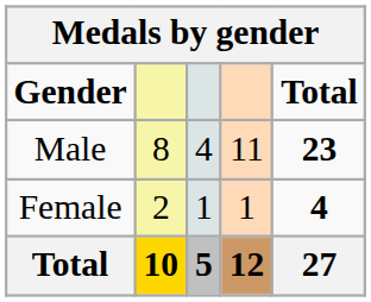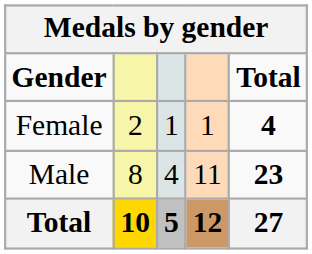 <table class="wikitable" style="font-size:85%; float:right">
 <tr style="background:#efefef;">
 <th colspan=5>Medals by gender</th>
 </tr>
 <tr align=center>
 <td><strong>Gender</strong></td>
 <td bgcolor=#F7F6A8></td>
 <td bgcolor=#DCE5E5></td>
 <td bgcolor=#FFDAB9></td>
 <td><strong>Total</strong></td>
 </tr>
 <tr align=center>
+<td>Female</td>
+<td style="background:#F7F6A8;">2</td>
+<td style="background:#DCE5E5;">1</td>
+<td style="background:#FFDAB9;">1</td>
+<td><strong>4</strong></td>
+</tr>
+<tr align=center>
 <td>Male</td>
 <td style="background:#F7F6A8;">8</td>
 <td style="background:#DCE5E5;">4</td>
 <td style="background:#FFDAB9;">11</td>
 <td><strong>23</strong></td>
-</tr>
-<tr align=center>
-<td>Female</td>
-<td style="background:#F7F6A8;">2</td>
-<td style="background:#DCE5E5;">1</td>
-<td style="background:#FFDAB9;">1</td>
-<td><strong>4</strong></td>
 </tr>
 <tr align=center>
 <th>Total</th>
 <th style="background:gold">10</th>
 <th style="background:silver">5</th>
 <th style="background:#c96">12</th>
 <th>27</th>
 </tr>
 </table>
